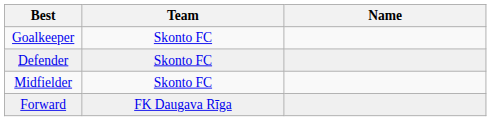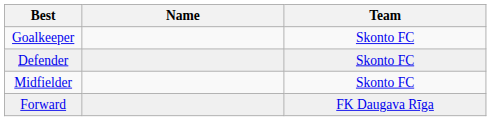 <table class="wikitable" style="font-size:95%; text-align:center;">
 <tr>
 <th width="80">Best</th>
+<th width="220">Name</th>
 <th width="220">Team</th>
-<th width="220">Name</th>
 </tr>
 <tr>
 <td><a href='#'>Goalkeeper</a></td>
+<td></td>
 <td><a href='#'>Skonto FC</a></td>
-<td></td>
 </tr>
 <tr bgcolor="#F0F0F0">
 <td><a href='#'>Defender</a></td>
+<td></td>
 <td><a href='#'>Skonto FC</a></td>
-<td></td>
 </tr>
 <tr>
 <td><a href='#'>Midfielder</a></td>
+<td></td>
 <td><a href='#'>Skonto FC</a></td>
-<td></td>
 </tr>
 <tr bgcolor="#F0F0F0">
 <td><a href='#'>Forward</a></td>
+<td></td>
 <td><a href='#'>FK Daugava Rīga</a></td>
-<td></td>
 </tr>
 </table>
